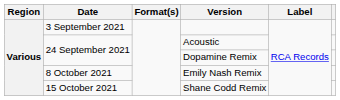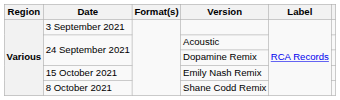 <table class="wikitable plainrowheaders">
 <tr>
 <th scope="col">Region</th>
 <th scope="col">Date</th>
 <th scope="col">Format(s)</th>
 <th scope="col">Version</th>
 <th scope="col">Label</th>
 <th scope="col"></th>
 </tr>
 <tr>
 <th rowspan="6" scope="row">Various</th>
 <td>3 September 2021</td>
 <td rowspan="6"></td>
 <td></td>
 <td rowspan="6"><a href='#'>RCA Records</a></td>
 <td></td>
 </tr>
 <tr>
 <td rowspan="2">24 September 2021</td>
 <td>Acoustic</td>
 <td></td>
 </tr>
 <tr>
 <td>Dopamine Remix</td>
 <td></td>
 </tr>
 <tr>
-<td>8 October 2021</td>
+<td>15 October 2021</td>
 <td>Emily Nash Remix</td>
 <td></td>
 </tr>
 <tr>
-<td>15 October 2021</td>
+<td>8 October 2021</td>
 <td>Shane Codd Remix</td>
 <td></td>
 </tr>
 </table>
